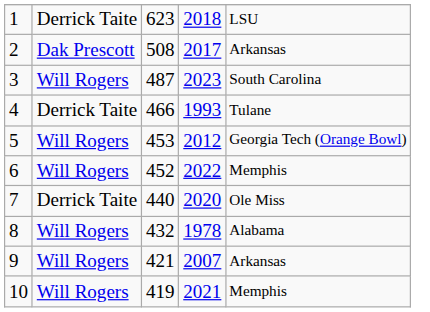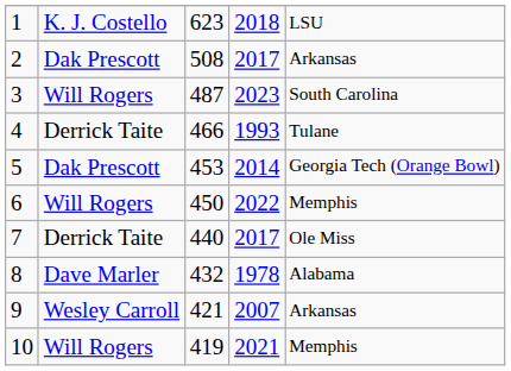 <table class="wikitable">
 <tr>
 </tr>
 <tr>
 <td>1</td>
-<td>Derrick Taite</td>
+<td><a href='#'>K. J. Costello</a></td>
 <td>623</td>
 <td><a href='#'>2018</a></td>
 <td style="font-size:80%;">LSU</td>
 </tr>
 <tr>
 <td>2</td>
 <td><a href='#'>Dak Prescott</a></td>
 <td>508</td>
 <td><a href='#'>2017</a></td>
 <td style="font-size:80%;">Arkansas</td>
 </tr>
 <tr>
 <td>3</td>
 <td><a href='#'>Will Rogers</a></td>
 <td>487</td>
 <td><a href='#'>2023</a></td>
 <td style="font-size:80%;">South Carolina</td>
 </tr>
 <tr>
 <td>4</td>
 <td>Derrick Taite</td>
 <td>466</td>
 <td><a href='#'>1993</a></td>
 <td style="font-size:80%;">Tulane</td>
 </tr>
 <tr>
 <td>5</td>
-<td><a href='#'>Will Rogers</a></td>
+<td><a href='#'>Dak Prescott</a></td>
 <td>453</td>
-<td><a href='#'>2012</a></td>
+<td><a href='#'>2014</a></td>
 <td style="font-size:80%;">Georgia Tech (<a href='#'>Orange Bowl</a>)</td>
 </tr>
 <tr>
 <td>6</td>
 <td><a href='#'>Will Rogers</a></td>
-<td>452</td>
+<td>450</td>
 <td><a href='#'>2022</a></td>
 <td style="font-size:80%;">Memphis</td>
 </tr>
 <tr>
 <td>7</td>
 <td>Derrick Taite</td>
 <td>440</td>
-<td><a href='#'>2020</a></td>
+<td><a href='#'>2017</a></td>
 <td style="font-size:80%;">Ole Miss</td>
 </tr>
 <tr>
 <td>8</td>
-<td><a href='#'>Will Rogers</a></td>
+<td><a href='#'>Dave Marler</a></td>
 <td>432</td>
 <td><a href='#'>1978</a></td>
 <td style="font-size:80%;">Alabama</td>
 </tr>
 <tr>
 <td>9</td>
-<td><a href='#'>Will Rogers</a></td>
+<td><a href='#'>Wesley Carroll</a></td>
 <td>421</td>
 <td><a href='#'>2007</a></td>
 <td style="font-size:80%;">Arkansas</td>
 </tr>
 <tr>
 <td>10</td>
 <td><a href='#'>Will Rogers</a></td>
 <td>419</td>
 <td><a href='#'>2021</a></td>
 <td style="font-size:80%;">Memphis</td>
 </tr>
 </table>
